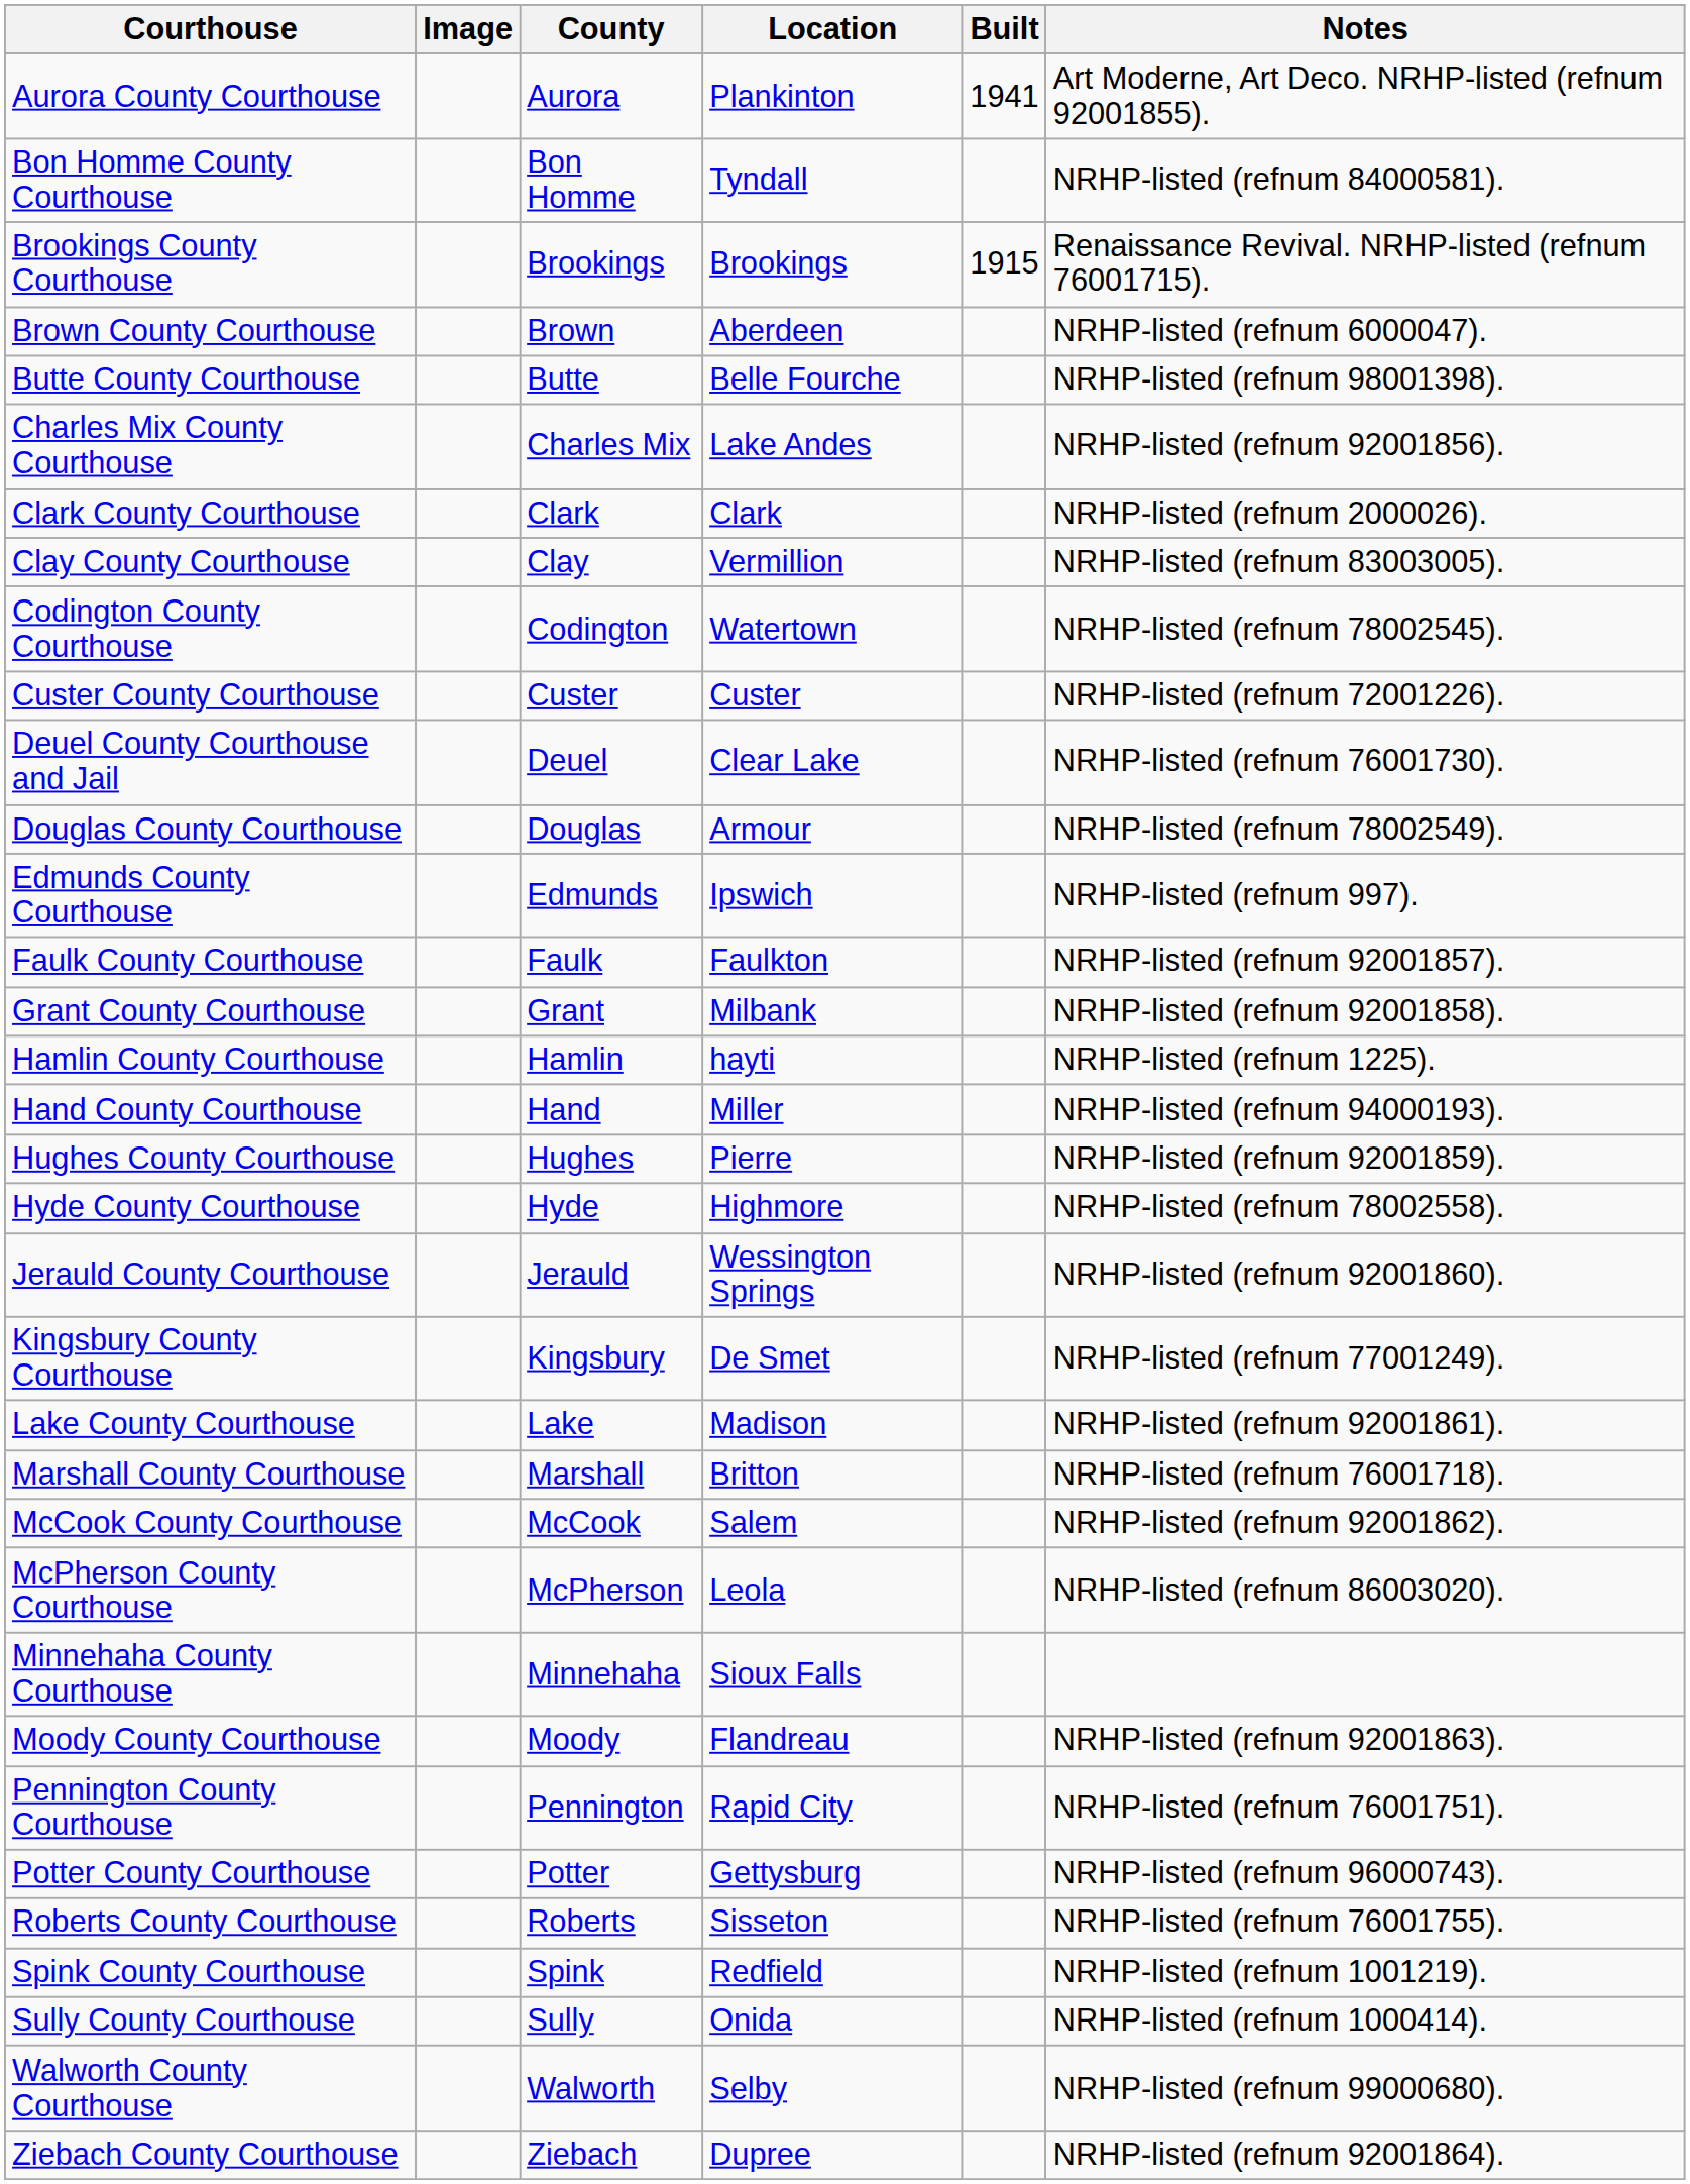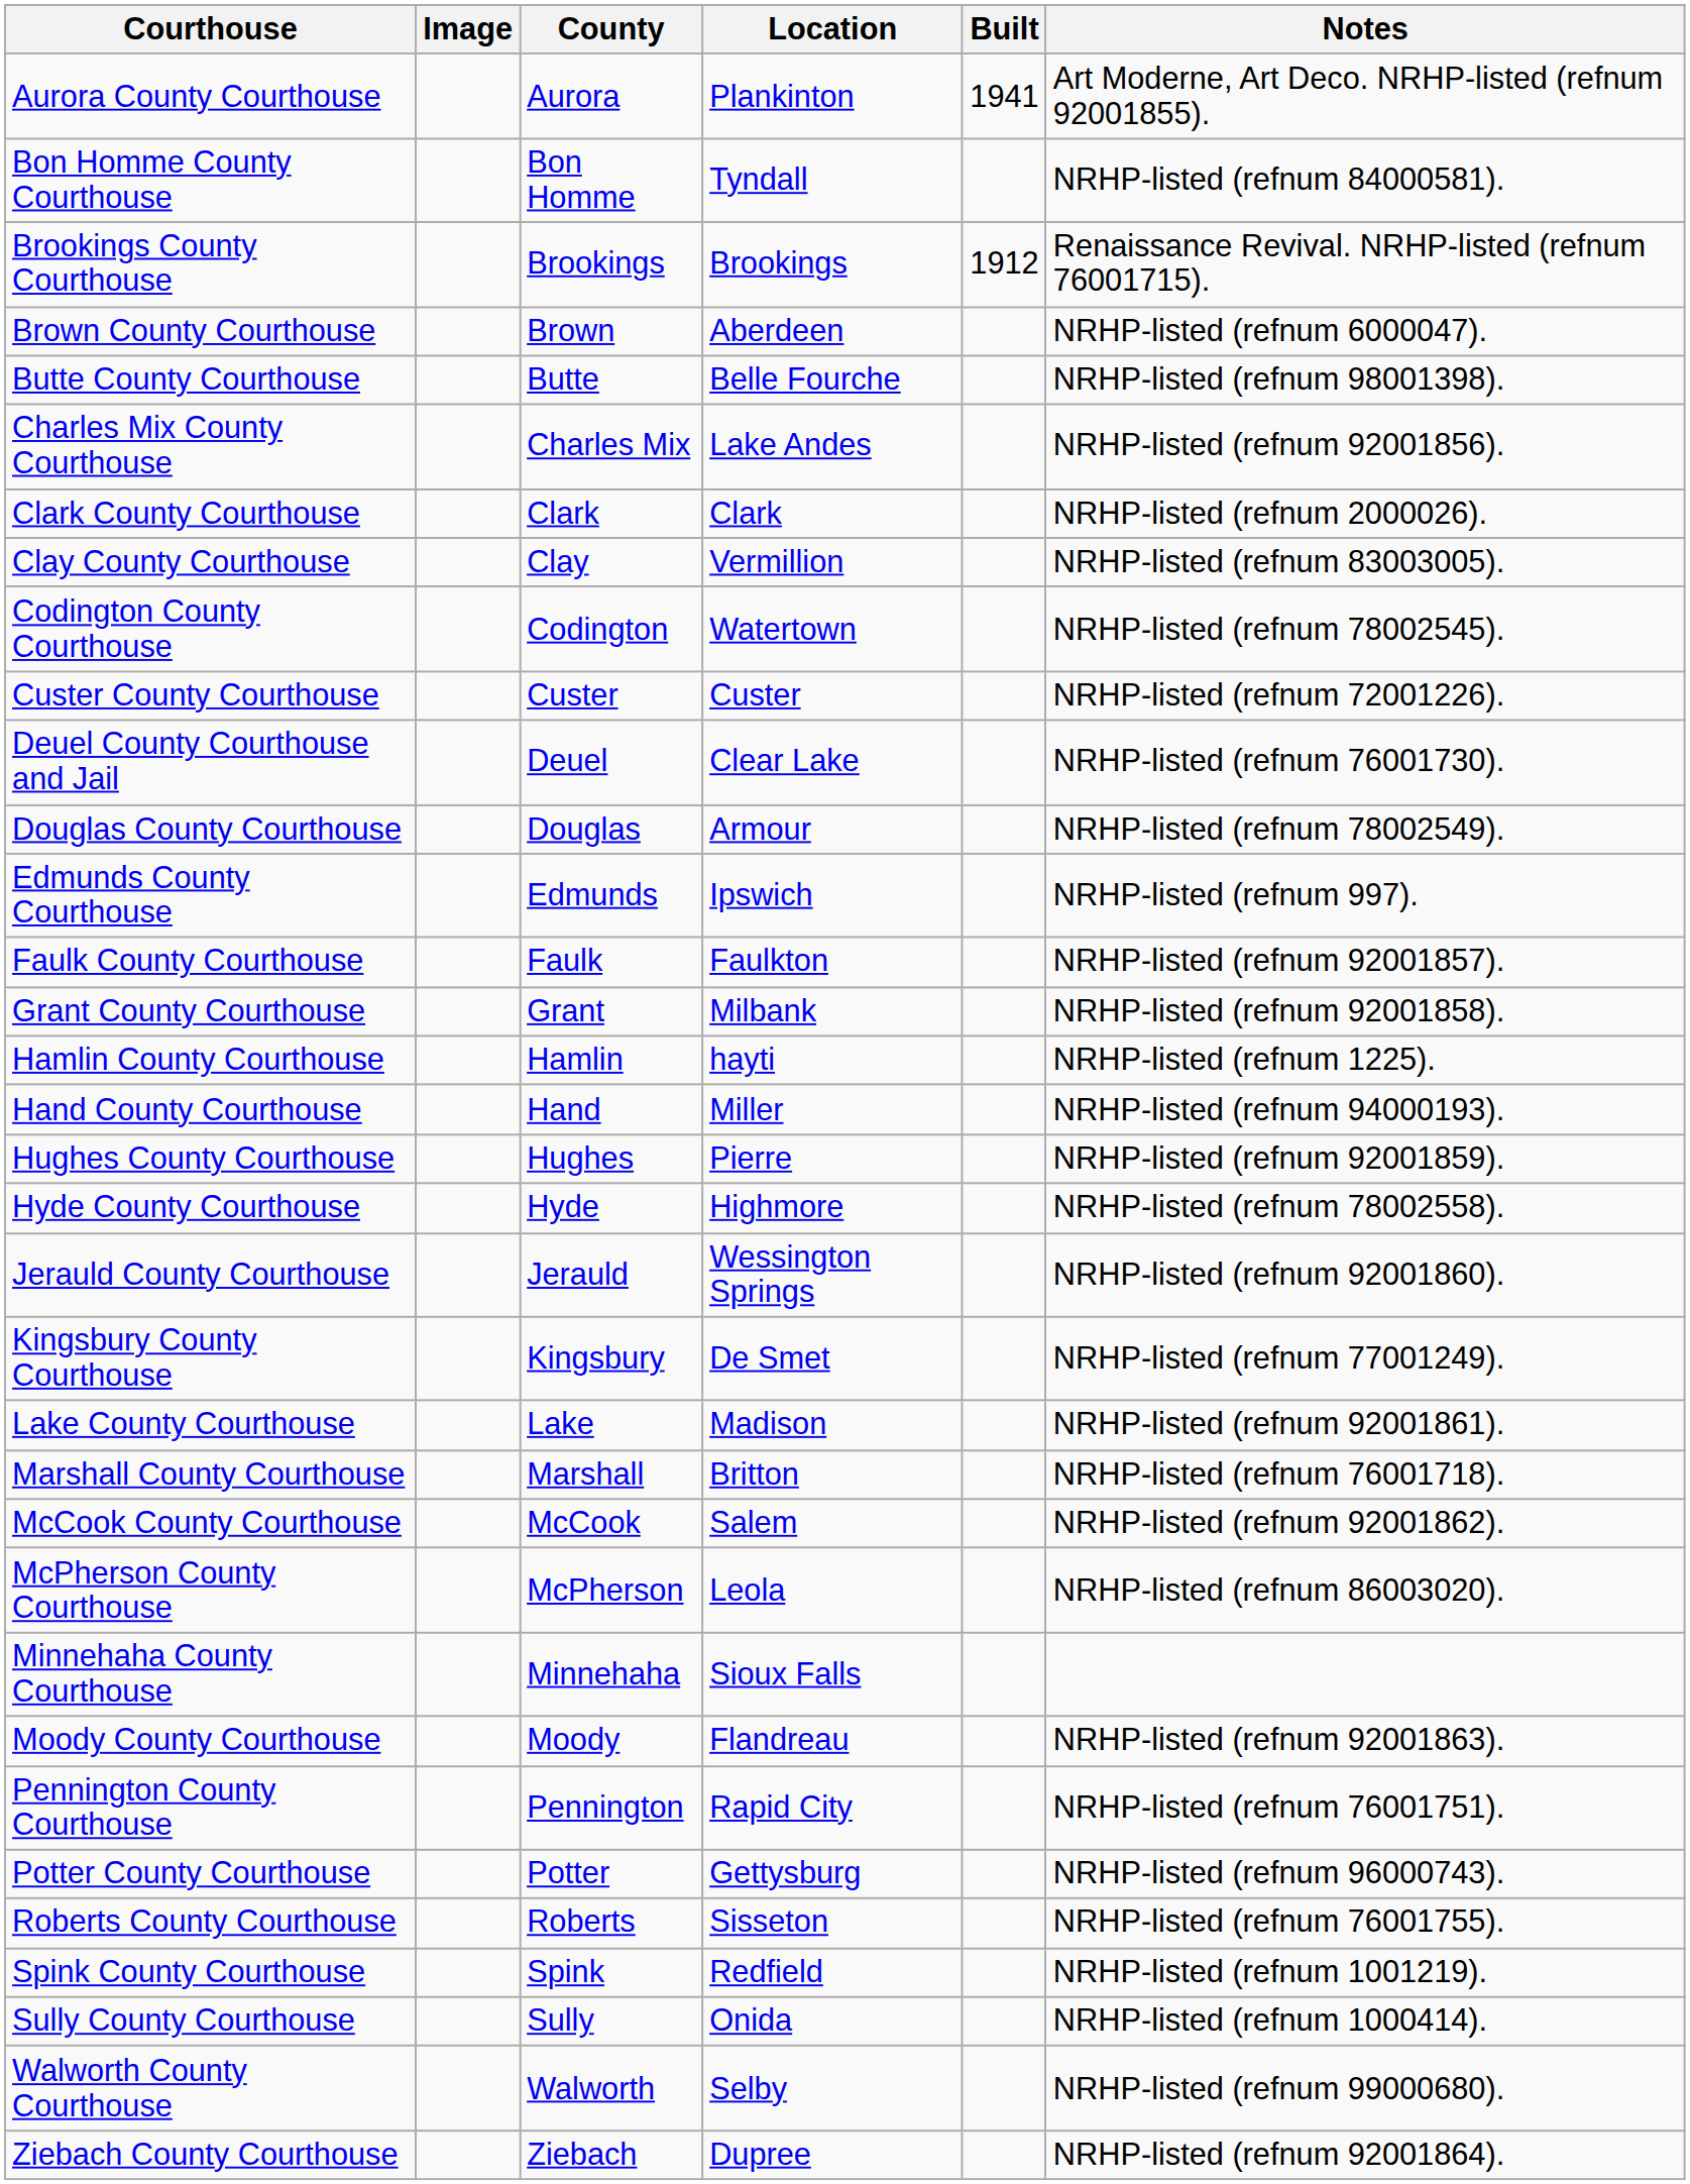 <table class="wikitable sortable sticky-header sort-under">
 <tr>
 <th>Courthouse</th>
 <th>Image</th>
 <th>County</th>
 <th>Location</th>
 <th>Built</th>
 <th>Notes</th>
 </tr>
 <tr>
 <td><a href='#'>Aurora County Courthouse</a></td>
 <td></td>
 <td><a href='#'>Aurora</a></td>
 <td><a href='#'>Plankinton</a><br><small></small></td>
 <td>1941</td>
 <td>Art Moderne, Art Deco. NRHP-listed (refnum 92001855).</td>
 </tr>
 <tr>
 <td><a href='#'>Bon Homme County Courthouse</a></td>
 <td></td>
 <td><a href='#'>Bon Homme</a></td>
 <td><a href='#'>Tyndall</a><br><small></small></td>
 <td></td>
 <td>NRHP-listed (refnum 84000581).</td>
 </tr>
 <tr>
 <td><a href='#'>Brookings County Courthouse</a></td>
 <td></td>
 <td><a href='#'>Brookings</a></td>
 <td><a href='#'>Brookings</a><br><small></small></td>
-<td>1915</td>
+<td>1912</td>
 <td>Renaissance Revival. NRHP-listed (refnum 76001715).</td>
 </tr>
 <tr>
 <td><a href='#'>Brown County Courthouse</a></td>
 <td></td>
 <td><a href='#'>Brown</a></td>
 <td><a href='#'>Aberdeen</a></td>
 <td></td>
 <td>NRHP-listed (refnum 6000047).</td>
 </tr>
 <tr>
 <td><a href='#'>Butte County Courthouse</a></td>
 <td></td>
 <td><a href='#'>Butte</a></td>
 <td><a href='#'>Belle Fourche</a></td>
 <td></td>
 <td>NRHP-listed (refnum 98001398).</td>
 </tr>
 <tr>
 <td><a href='#'>Charles Mix County Courthouse</a></td>
 <td></td>
 <td><a href='#'>Charles Mix</a></td>
 <td><a href='#'>Lake Andes</a></td>
 <td></td>
 <td>NRHP-listed (refnum 92001856).</td>
 </tr>
 <tr>
 <td><a href='#'>Clark County Courthouse</a></td>
 <td></td>
 <td><a href='#'>Clark</a></td>
 <td><a href='#'>Clark</a></td>
 <td></td>
 <td>NRHP-listed (refnum 2000026).</td>
 </tr>
 <tr>
 <td><a href='#'>Clay County Courthouse</a></td>
 <td></td>
 <td><a href='#'>Clay</a></td>
 <td><a href='#'>Vermillion</a></td>
 <td></td>
 <td>NRHP-listed (refnum 83003005).</td>
 </tr>
 <tr>
 <td><a href='#'>Codington County Courthouse</a></td>
 <td></td>
 <td><a href='#'>Codington</a></td>
 <td><a href='#'>Watertown</a></td>
 <td></td>
 <td>NRHP-listed (refnum 78002545).</td>
 </tr>
 <tr>
 <td><a href='#'>Custer County Courthouse</a></td>
 <td></td>
 <td><a href='#'>Custer</a></td>
 <td><a href='#'>Custer</a></td>
 <td></td>
 <td>NRHP-listed (refnum 72001226).</td>
 </tr>
 <tr>
 <td><a href='#'>Deuel County Courthouse and Jail</a></td>
 <td></td>
 <td><a href='#'>Deuel</a></td>
 <td><a href='#'>Clear Lake</a></td>
 <td></td>
 <td>NRHP-listed (refnum 76001730).</td>
 </tr>
 <tr>
 <td><a href='#'>Douglas County Courthouse</a></td>
 <td></td>
 <td><a href='#'>Douglas</a></td>
 <td><a href='#'>Armour</a></td>
 <td></td>
 <td>NRHP-listed (refnum 78002549).</td>
 </tr>
 <tr>
 <td><a href='#'>Edmunds County Courthouse</a></td>
 <td></td>
 <td><a href='#'>Edmunds</a></td>
 <td><a href='#'>Ipswich</a></td>
 <td></td>
 <td>NRHP-listed (refnum 997).</td>
 </tr>
 <tr>
 <td><a href='#'>Faulk County Courthouse</a></td>
 <td></td>
 <td><a href='#'>Faulk</a></td>
 <td><a href='#'>Faulkton</a></td>
 <td></td>
 <td>NRHP-listed (refnum 92001857).</td>
 </tr>
 <tr>
 <td><a href='#'>Grant County Courthouse</a></td>
 <td></td>
 <td><a href='#'>Grant</a></td>
 <td><a href='#'>Milbank</a></td>
 <td></td>
 <td>NRHP-listed (refnum 92001858).</td>
 </tr>
 <tr>
 <td><a href='#'>Hamlin County Courthouse</a></td>
 <td></td>
 <td><a href='#'>Hamlin</a></td>
 <td><a href='#'>hayti</a></td>
 <td></td>
 <td>NRHP-listed (refnum 1225).</td>
 </tr>
 <tr>
 <td><a href='#'>Hand County Courthouse</a></td>
 <td></td>
 <td><a href='#'>Hand</a></td>
 <td><a href='#'>Miller</a></td>
 <td></td>
 <td>NRHP-listed (refnum 94000193).</td>
 </tr>
 <tr>
 <td><a href='#'>Hughes County Courthouse</a></td>
 <td></td>
 <td><a href='#'>Hughes</a></td>
 <td><a href='#'>Pierre</a></td>
 <td></td>
 <td>NRHP-listed (refnum 92001859).</td>
 </tr>
 <tr>
 <td><a href='#'>Hyde County Courthouse</a></td>
 <td></td>
 <td><a href='#'>Hyde</a></td>
 <td><a href='#'>Highmore</a></td>
 <td></td>
 <td>NRHP-listed (refnum 78002558).</td>
 </tr>
 <tr>
 <td><a href='#'>Jerauld County Courthouse</a></td>
 <td></td>
 <td><a href='#'>Jerauld</a></td>
 <td><a href='#'>Wessington Springs</a></td>
 <td></td>
 <td>NRHP-listed (refnum 92001860).</td>
 </tr>
 <tr>
 <td><a href='#'>Kingsbury County Courthouse</a></td>
 <td></td>
 <td><a href='#'>Kingsbury</a></td>
 <td><a href='#'>De Smet</a></td>
 <td></td>
 <td>NRHP-listed (refnum 77001249).</td>
 </tr>
 <tr>
 <td><a href='#'>Lake County Courthouse</a></td>
 <td></td>
 <td><a href='#'>Lake</a></td>
 <td><a href='#'>Madison</a></td>
 <td></td>
 <td>NRHP-listed (refnum 92001861).</td>
 </tr>
 <tr>
 <td><a href='#'>Marshall County Courthouse</a></td>
 <td></td>
 <td><a href='#'>Marshall</a></td>
 <td><a href='#'>Britton</a></td>
 <td></td>
 <td>NRHP-listed (refnum 76001718).</td>
 </tr>
 <tr>
 <td><a href='#'>McCook County Courthouse</a></td>
 <td></td>
 <td><a href='#'>McCook</a></td>
 <td><a href='#'>Salem</a></td>
 <td></td>
 <td>NRHP-listed (refnum 92001862).</td>
 </tr>
 <tr>
 <td><a href='#'>McPherson County Courthouse</a></td>
 <td></td>
 <td><a href='#'>McPherson</a></td>
 <td><a href='#'>Leola</a></td>
 <td></td>
 <td>NRHP-listed (refnum 86003020).</td>
 </tr>
 <tr>
 <td><a href='#'>Minnehaha County Courthouse</a></td>
 <td></td>
 <td><a href='#'>Minnehaha</a></td>
 <td><a href='#'>Sioux Falls</a></td>
 <td></td>
 <td></td>
 </tr>
 <tr>
 <td><a href='#'>Moody County Courthouse</a></td>
 <td></td>
 <td><a href='#'>Moody</a></td>
 <td><a href='#'>Flandreau</a></td>
 <td></td>
 <td>NRHP-listed (refnum 92001863).</td>
 </tr>
 <tr>
 <td><a href='#'>Pennington County Courthouse</a></td>
 <td></td>
 <td><a href='#'>Pennington</a></td>
 <td><a href='#'>Rapid City</a></td>
 <td></td>
 <td>NRHP-listed (refnum 76001751).</td>
 </tr>
 <tr>
 <td><a href='#'>Potter County Courthouse</a></td>
 <td></td>
 <td><a href='#'>Potter</a></td>
 <td><a href='#'>Gettysburg</a></td>
 <td></td>
 <td>NRHP-listed (refnum 96000743).</td>
 </tr>
 <tr>
 <td><a href='#'>Roberts County Courthouse</a></td>
 <td></td>
 <td><a href='#'>Roberts</a></td>
 <td><a href='#'>Sisseton</a></td>
 <td></td>
 <td>NRHP-listed (refnum 76001755).</td>
 </tr>
 <tr>
 <td><a href='#'>Spink County Courthouse</a></td>
 <td></td>
 <td><a href='#'>Spink</a></td>
 <td><a href='#'>Redfield</a></td>
 <td></td>
 <td>NRHP-listed (refnum 1001219).</td>
 </tr>
 <tr>
 <td><a href='#'>Sully County Courthouse</a></td>
 <td></td>
 <td><a href='#'>Sully</a></td>
 <td><a href='#'>Onida</a></td>
 <td></td>
 <td>NRHP-listed (refnum 1000414).</td>
 </tr>
 <tr>
 <td><a href='#'>Walworth County Courthouse</a></td>
 <td></td>
 <td><a href='#'>Walworth</a></td>
 <td><a href='#'>Selby</a></td>
 <td></td>
 <td>NRHP-listed (refnum 99000680).</td>
 </tr>
 <tr>
 <td><a href='#'>Ziebach County Courthouse</a></td>
 <td></td>
 <td><a href='#'>Ziebach</a></td>
 <td><a href='#'>Dupree</a></td>
 <td></td>
 <td>NRHP-listed (refnum 92001864).</td>
 </tr>
 </table>
